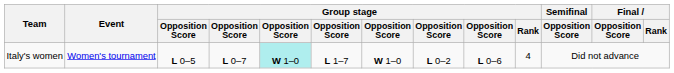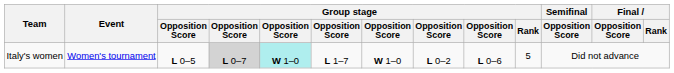 <table class="wikitable" style="font-size:90%">
 <tr>
 <th rowspan=2>Team</th>
 <th rowspan=2>Event</th>
 <th colspan=8>Group stage</th>
 <th>Semifinal</th>
 <th colspan=2>Final / </th>
 </tr>
 <tr style="font-size:95%">
 <th>Opposition<br>Score</th>
 <th>Opposition<br>Score</th>
 <th>Opposition<br>Score</th>
 <th>Opposition<br>Score</th>
 <th>Opposition<br>Score</th>
 <th>Opposition<br>Score</th>
 <th>Opposition<br>Score</th>
 <th>Rank</th>
 <th>Opposition<br>Score</th>
 <th>Opposition<br>Score</th>
 <th>Rank</th>
 </tr>
 <tr align=center>
 <td align=left>Italy's women</td>
 <td align=left><a href='#'>Women's tournament</a></td>
 <td><br><strong>L</strong> 0–5</td>
-<td><br><strong>L</strong> 0–7</td>
+<td style="background: lightgrey;"><br><strong>L</strong> 0–7</td>
 <td style="background: paleturquoise;"><br><strong>W</strong> 1–0</td>
 <td><br><strong>L</strong> 1–7</td>
 <td><br><strong>W</strong> 1–0</td>
 <td><br><strong>L</strong> 0–2</td>
 <td><br><strong>L</strong> 0–6</td>
-<td>4</td>
+<td>5</td>
 <td colspan=3>Did not advance</td>
 </tr>
 </table>
